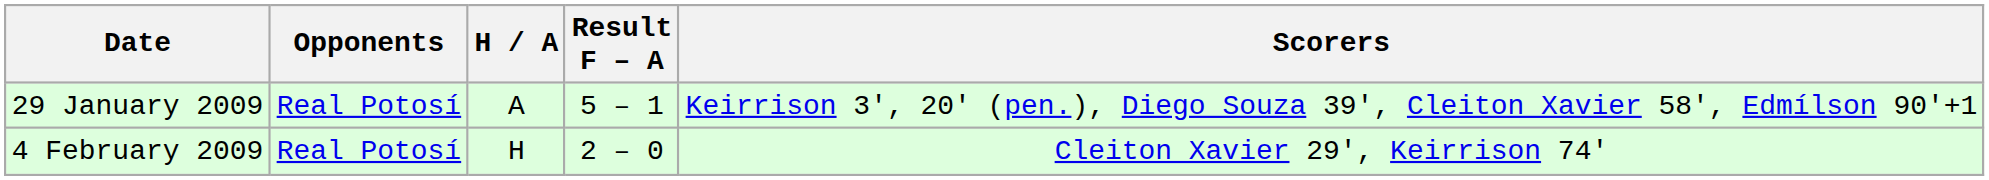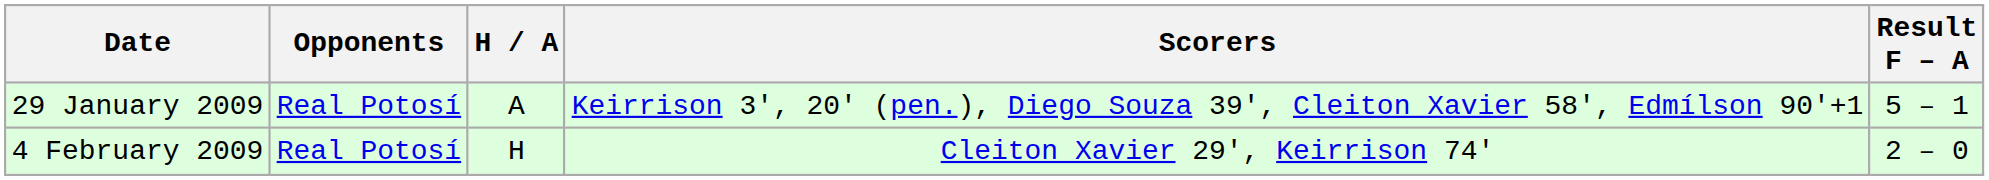 <table class="wikitable" style="text-align:center">
 <tr>
 <th>Date</th>
 <th>Opponents</th>
 <th>H / A</th>
+<th>Scorers</th>
 <th>Result<br>F – A</th>
-<th>Scorers</th>
 </tr>
 <tr bgcolor="#ddffdd">
 <td>29 January 2009</td>
 <td><a href='#'>Real Potosí</a></td>
 <td>A</td>
+<td><a href='#'>Keirrison</a> 3', 20' (<a href='#'>pen.</a>), <a href='#'>Diego Souza</a> 39', <a href='#'>Cleiton Xavier</a> 58', <a href='#'>Edmílson</a> 90'+1</td>
 <td>5 – 1</td>
-<td><a href='#'>Keirrison</a> 3', 20' (<a href='#'>pen.</a>), <a href='#'>Diego Souza</a> 39', <a href='#'>Cleiton Xavier</a> 58', <a href='#'>Edmílson</a> 90'+1</td>
 </tr>
 <tr bgcolor="#ddffdd">
 <td>4 February 2009</td>
 <td><a href='#'>Real Potosí</a></td>
 <td>H</td>
+<td><a href='#'>Cleiton Xavier</a> 29', <a href='#'>Keirrison</a> 74'</td>
 <td>2 – 0</td>
-<td><a href='#'>Cleiton Xavier</a> 29', <a href='#'>Keirrison</a> 74'</td>
 </tr>
 </table>
